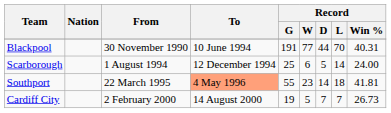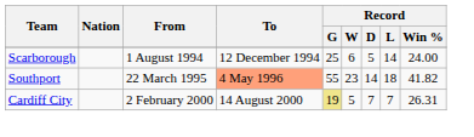 <table class="wikitable" style="text-align: center">
 <tr>
 <th rowspan="2">Team</th>
 <th rowspan="2">Nation</th>
 <th rowspan="2">From</th>
 <th rowspan="2">To</th>
 <th colspan="5">Record</th>
 </tr>
 <tr>
 <th>G</th>
 <th>W</th>
 <th>D</th>
 <th>L</th>
 <th>Win %</th>
 </tr>
 <tr>
 </tr>
 <tr>
-</tr>
-<tr>
-<td align=left><a href='#'>Blackpool</a></td>
-<td></td>
-<td align=left>30 November 1990</td>
-<td align=left>10 June 1994</td>
-<td>191</td>
-<td>77</td>
-<td>44</td>
-<td>70</td>
-<td>40.31</td>
 </tr>
 <tr>
 <td align=left><a href='#'>Scarborough</a></td>
 <td></td>
 <td align=left>1 August 1994</td>
 <td align=left>12 December 1994</td>
 <td>25</td>
 <td>6</td>
 <td>5</td>
 <td>14</td>
 <td>24.00</td>
 </tr>
 <tr>
 <td align=left><a href='#'>Southport</a></td>
 <td></td>
 <td align=left>22 March 1995</td>
 <td align=left style="background: lightsalmon;">4 May 1996</td>
 <td>55</td>
 <td>23</td>
 <td>14</td>
 <td>18</td>
-<td>41.81</td>
+<td>41.82</td>
 </tr>
 <tr>
 <td align=left><a href='#'>Cardiff City</a></td>
 <td></td>
 <td align=left>2 February 2000</td>
 <td align=left>14 August 2000</td>
-<td>19</td>
+<td style="background: khaki;">19</td>
 <td>5</td>
 <td>7</td>
 <td>7</td>
-<td>26.73</td>
+<td>26.31</td>
 </tr>
 </table>
